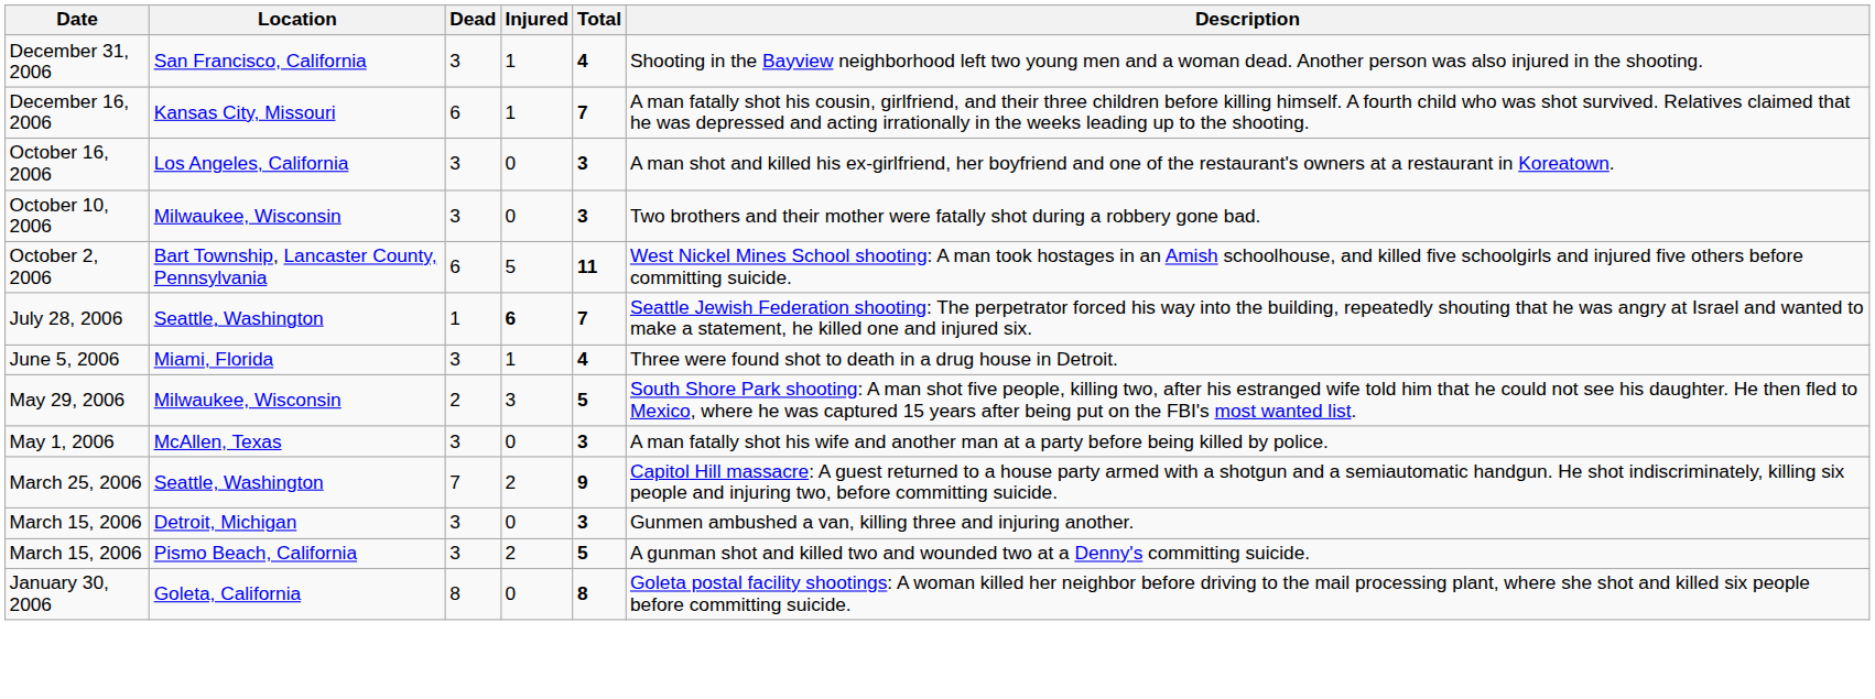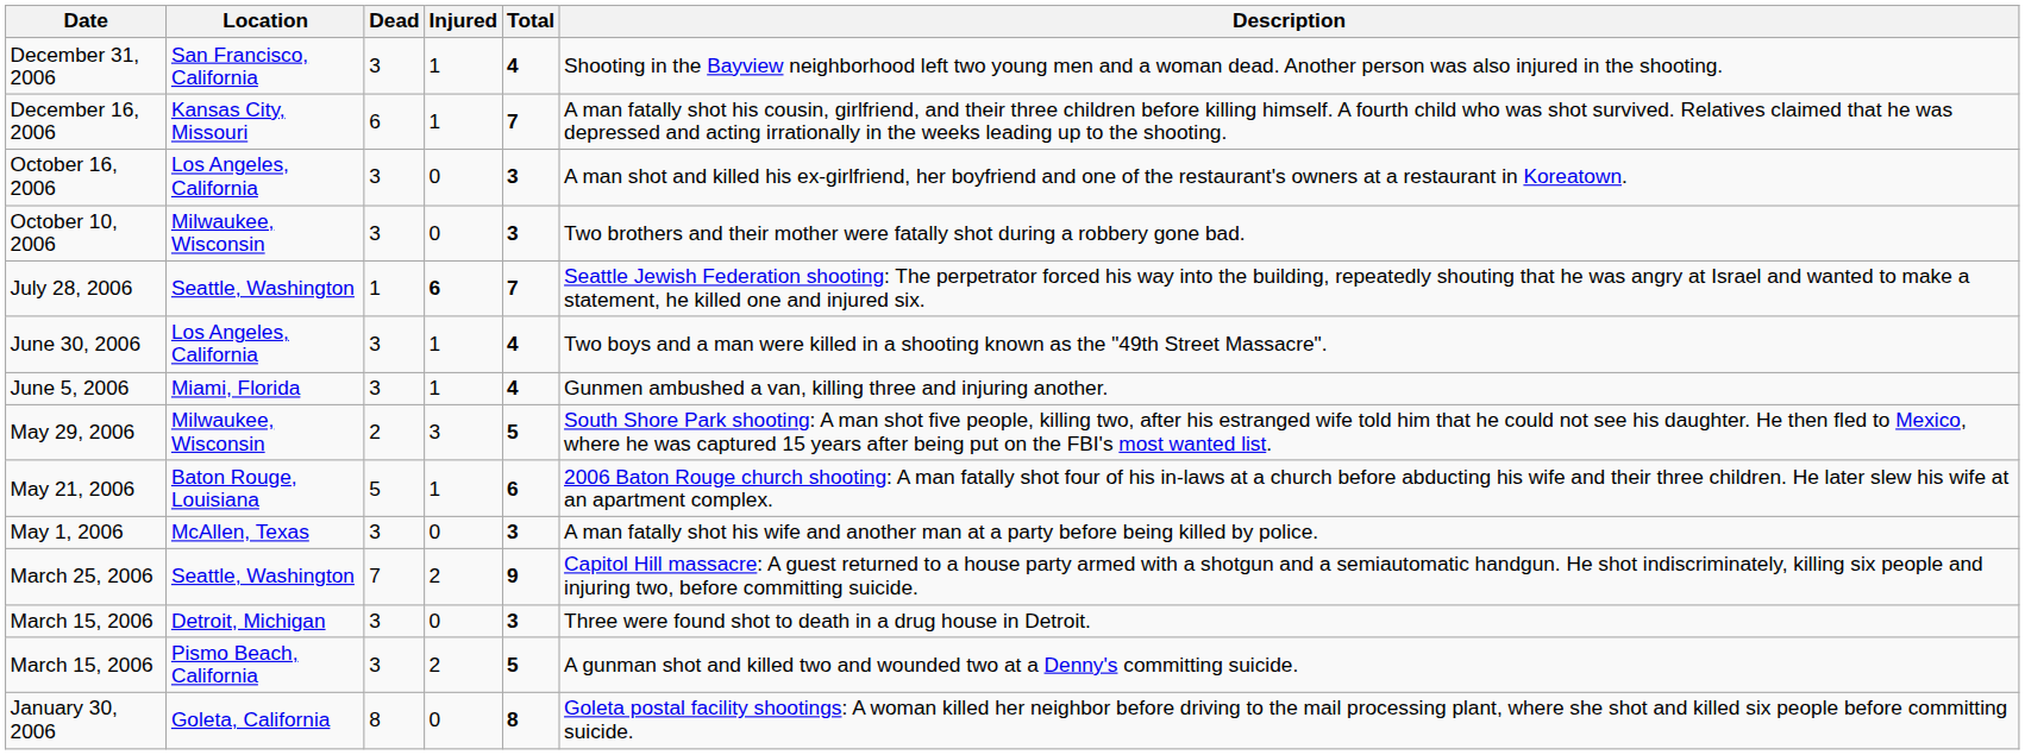 <table class="wikitable sortable">
 <tr>
 <th>Date</th>
 <th>Location</th>
 <th>Dead</th>
 <th>Injured</th>
 <th>Total</th>
 <th>Description</th>
 </tr>
 <tr>
 <td>December 31, 2006</td>
 <td><a href='#'>San Francisco, California</a></td>
 <td>3</td>
 <td>1</td>
 <td><strong>4</strong></td>
 <td>Shooting in the <a href='#'>Bayview</a> neighborhood left two young men and a woman dead. Another person was also injured in the shooting.</td>
 </tr>
 <tr>
 <td>December 16, 2006</td>
 <td><a href='#'>Kansas City, Missouri</a></td>
 <td>6</td>
 <td>1</td>
 <td><strong>7</strong></td>
 <td>A man fatally shot his cousin, girlfriend, and their three children before killing himself. A fourth child who was shot survived. Relatives claimed that he was depressed and acting irrationally in the weeks leading up to the shooting.</td>
 </tr>
 <tr>
 <td>October 16, 2006</td>
 <td><a href='#'>Los Angeles, California</a></td>
 <td>3</td>
 <td>0</td>
 <td><strong>3</strong></td>
 <td>A man shot and killed his ex-girlfriend, her boyfriend and one of the restaurant's owners at a restaurant in <a href='#'>Koreatown</a>.</td>
 </tr>
 <tr>
 <td>October 10, 2006</td>
 <td><a href='#'>Milwaukee, Wisconsin</a></td>
 <td>3</td>
 <td>0</td>
 <td><strong>3</strong></td>
 <td>Two brothers and their mother were fatally shot during a robbery gone bad.</td>
 </tr>
 <tr>
-<td>October 2, 2006</td>
-<td><a href='#'>Bart Township</a>, <a href='#'>Lancaster County, Pennsylvania</a></td>
-<td>6</td>
-<td>5</td>
-<td><strong>11</strong></td>
-<td><a href='#'>West Nickel Mines School shooting</a>: A man took hostages in an <a href='#'>Amish</a> schoolhouse, and killed five schoolgirls and injured five others before committing suicide.</td>
-</tr>
-<tr>
 <td>July 28, 2006</td>
 <td><a href='#'>Seattle, Washington</a></td>
 <td>1</td>
 <td><strong>6</strong></td>
 <td><strong>7</strong></td>
 <td><a href='#'>Seattle Jewish Federation shooting</a>: The perpetrator forced his way into the building, repeatedly shouting that he was angry at Israel and wanted to make a statement, he killed one and injured six.</td>
 </tr>
 <tr>
+<td>June 30, 2006</td>
+<td><a href='#'>Los Angeles, California</a></td>
+<td>3</td>
+<td>1</td>
+<td><strong>4</strong></td>
+<td>Two boys and a man were killed in a shooting known as the "49th Street Massacre".</td>
+</tr>
+<tr>
 <td>June 5, 2006</td>
 <td><a href='#'>Miami, Florida</a></td>
 <td>3</td>
 <td>1</td>
 <td><strong>4</strong></td>
-<td>Three were found shot to death in a drug house in Detroit.</td>
+<td>Gunmen ambushed a van, killing three and injuring another.</td>
 </tr>
 <tr>
 <td>May 29, 2006</td>
 <td><a href='#'>Milwaukee, Wisconsin</a></td>
 <td>2</td>
 <td>3</td>
 <td><strong>5</strong></td>
 <td><a href='#'>South Shore Park shooting</a>: A man shot five people, killing two, after his estranged wife told him that he could not see his daughter. He then fled to <a href='#'>Mexico</a>, where he was captured 15 years after being put on the FBI's <a href='#'>most wanted list</a>.</td>
+</tr>
+<tr>
+<td>May 21, 2006</td>
+<td><a href='#'>Baton Rouge, Louisiana</a></td>
+<td>5</td>
+<td>1</td>
+<td><strong>6</strong></td>
+<td><a href='#'>2006 Baton Rouge church shooting</a>: A man fatally shot four of his in-laws at a church before abducting his wife and their three children. He later slew his wife at an apartment complex.</td>
 </tr>
 <tr>
 <td>May 1, 2006</td>
 <td><a href='#'>McAllen, Texas</a></td>
 <td>3</td>
 <td>0</td>
 <td><strong>3</strong></td>
 <td>A man fatally shot his wife and another man at a party before being killed by police.</td>
 </tr>
 <tr>
 <td>March 25, 2006</td>
 <td><a href='#'>Seattle, Washington</a></td>
 <td>7</td>
 <td>2</td>
 <td><strong>9</strong></td>
 <td><a href='#'>Capitol Hill massacre</a>: A guest returned to a house party armed with a shotgun and a semiautomatic handgun. He shot indiscriminately, killing six people and injuring two, before committing suicide.</td>
 </tr>
 <tr>
 <td>March 15, 2006</td>
 <td><a href='#'>Detroit, Michigan</a></td>
 <td>3</td>
 <td>0</td>
 <td><strong>3</strong></td>
-<td>Gunmen ambushed a van, killing three and injuring another.</td>
+<td>Three were found shot to death in a drug house in Detroit.</td>
 </tr>
 <tr>
 <td>March 15, 2006</td>
 <td><a href='#'>Pismo Beach, California</a></td>
 <td>3</td>
 <td>2</td>
 <td><strong>5</strong></td>
 <td>A gunman shot and killed two and wounded two at a <a href='#'>Denny's</a> committing suicide.</td>
 </tr>
 <tr>
 <td>January 30, 2006</td>
 <td><a href='#'>Goleta, California</a></td>
 <td>8</td>
 <td>0</td>
 <td><strong>8</strong></td>
 <td><a href='#'>Goleta postal facility shootings</a>: A woman killed her neighbor before driving to the mail processing plant, where she shot and killed six people before committing suicide.</td>
 </tr>
 </table>
